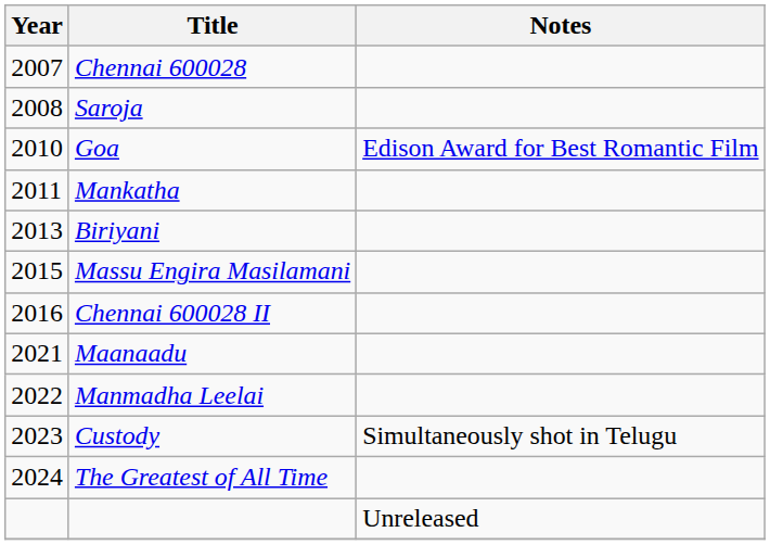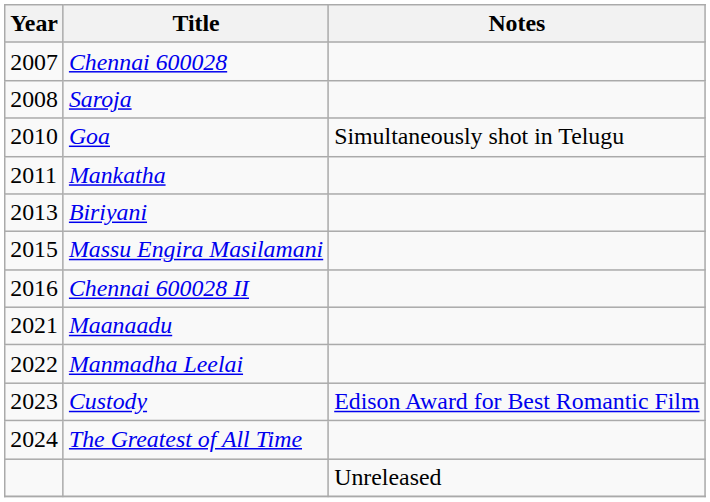 <table class="wikitable sortable">
 <tr>
 <th scope="col">Year</th>
 <th scope="col">Title</th>
 <th scope="col" class="unsortable">Notes</th>
 </tr>
 <tr>
 <td>2007</td>
 <td><em><a href='#'>Chennai 600028</a></em></td>
 <td></td>
 </tr>
 <tr>
 <td>2008</td>
 <td><em><a href='#'>Saroja</a></em></td>
 <td></td>
 </tr>
 <tr>
 <td>2010</td>
 <td><em><a href='#'>Goa</a></em></td>
-<td><a href='#'>Edison Award for Best Romantic Film</a></td>
+<td>Simultaneously shot in Telugu</td>
 </tr>
 <tr>
 <td>2011</td>
 <td><em><a href='#'>Mankatha</a></em></td>
 <td></td>
 </tr>
 <tr>
 <td>2013</td>
 <td><em><a href='#'>Biriyani</a></em></td>
 <td></td>
 </tr>
 <tr>
 <td>2015</td>
 <td><em><a href='#'>Massu Engira Masilamani</a></em></td>
 <td></td>
 </tr>
 <tr>
 <td>2016</td>
 <td><em><a href='#'>Chennai 600028 II</a></em></td>
 <td></td>
 </tr>
 <tr>
 <td rowspan="1">2021</td>
 <td><em><a href='#'>Maanaadu</a></em></td>
 <td></td>
 </tr>
 <tr>
 <td rowspan="1">2022</td>
 <td><em><a href='#'>Manmadha Leelai</a></em></td>
 <td></td>
 </tr>
 <tr>
 <td>2023</td>
 <td><em><a href='#'>Custody</a></em></td>
-<td>Simultaneously shot in Telugu</td>
+<td><a href='#'>Edison Award for Best Romantic Film</a></td>
 </tr>
 <tr>
 <td>2024</td>
 <td><em><a href='#'>The Greatest of All Time</a></em></td>
 <td></td>
 </tr>
 <tr>
 <td></td>
 <td></td>
 <td>Unreleased</td>
 </tr>
 <tr>
 </tr>
 </table>
